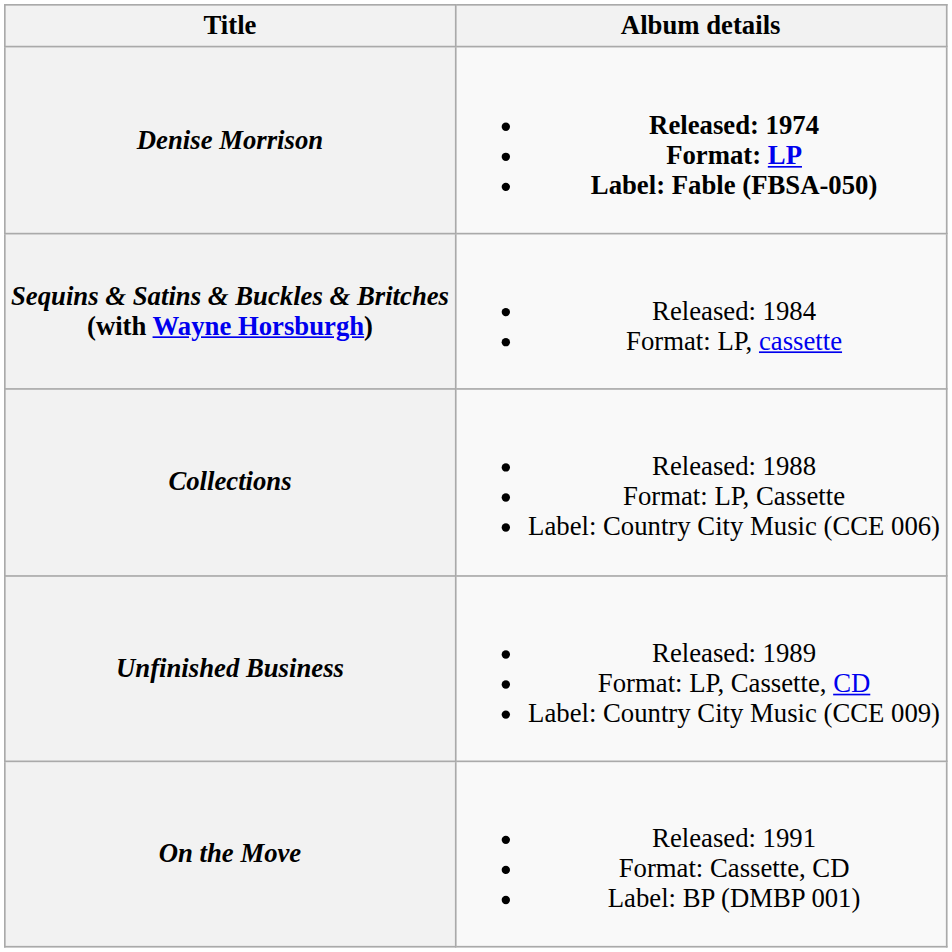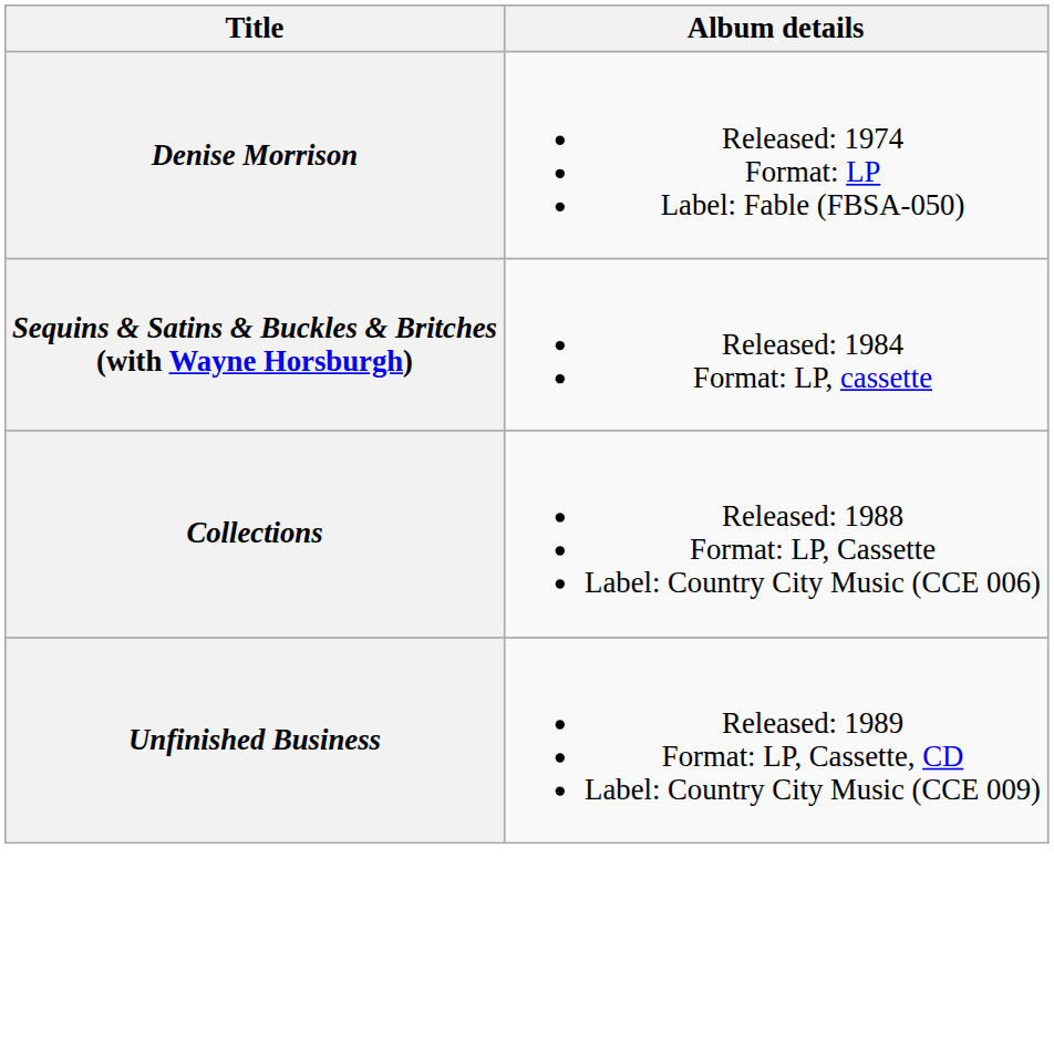 <table class="wikitable plainrowheaders" style="text-align:center;" border="1">
 <tr>
 <th scope="col">Title</th>
 <th scope="col">Album details</th>
 </tr>
 <tr>
 <th scope="row"><em>Denise Morrison</em></th>
-<td><strong><br><ul><li>Released: 1974</li><li>Format: <a href='#'>LP</a></li><li>Label: Fable (FBSA-050)</li></ul></strong></td>
+<td><br><ul><li>Released: 1974</li><li>Format: <a href='#'>LP</a></li><li>Label: Fable (FBSA-050)</li></ul></td>
 </tr>
 <tr>
 <th scope="row"><em>Sequins & Satins & Buckles & Britches</em> <br> (with <a href='#'>Wayne Horsburgh</a>)</th>
 <td><br><ul><li>Released: 1984</li><li>Format: LP, <a href='#'>cassette</a></li></ul></td>
 </tr>
 <tr>
 <th scope="row"><em>Collections</em></th>
 <td><br><ul><li>Released: 1988</li><li>Format: LP, Cassette</li><li>Label: Country City Music (CCE 006)</li></ul></td>
 </tr>
 <tr>
 <th scope="row"><em>Unfinished Business </em></th>
 <td><br><ul><li>Released: 1989</li><li>Format: LP, Cassette, <a href='#'>CD</a></li><li>Label: Country City Music (CCE 009)</li></ul></td>
 </tr>
-<tr>
-<th scope="row"><em>On the Move</em></th>
-<td><br><ul><li>Released: 1991</li><li>Format: Cassette, CD</li><li>Label: BP (DMBP 001)</li></ul></td>
-</tr>
 </table>
